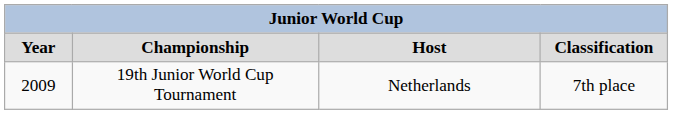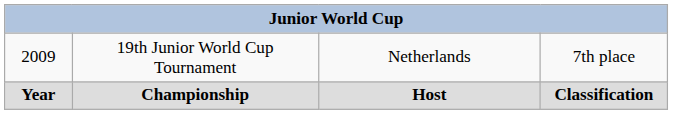 <table class="wikitable" style=font-size:90%>
 <tr align=center style="background:#B0C4DE;">
 <td colspan=4><strong>Junior World Cup</strong></td>
+</tr>
+<tr align=center>
+<td>2009</td>
+<td>19th Junior World Cup Tournament</td>
+<td> Netherlands</td>
+<td align="center">7th place</td>
 </tr>
 <tr align=center bgcolor="#dddddd">
 <td width=50><strong>Year</strong></td>
 <td width=200><strong>Championship</strong></td>
 <td width=180><strong>Host</strong></td>
 <td width=100><strong>Classification</strong></td>
 </tr>
-<tr align=center>
-<td>2009</td>
-<td>19th Junior World Cup Tournament</td>
-<td> Netherlands</td>
-<td align="center">7th place</td>
-</tr>
 </table>
